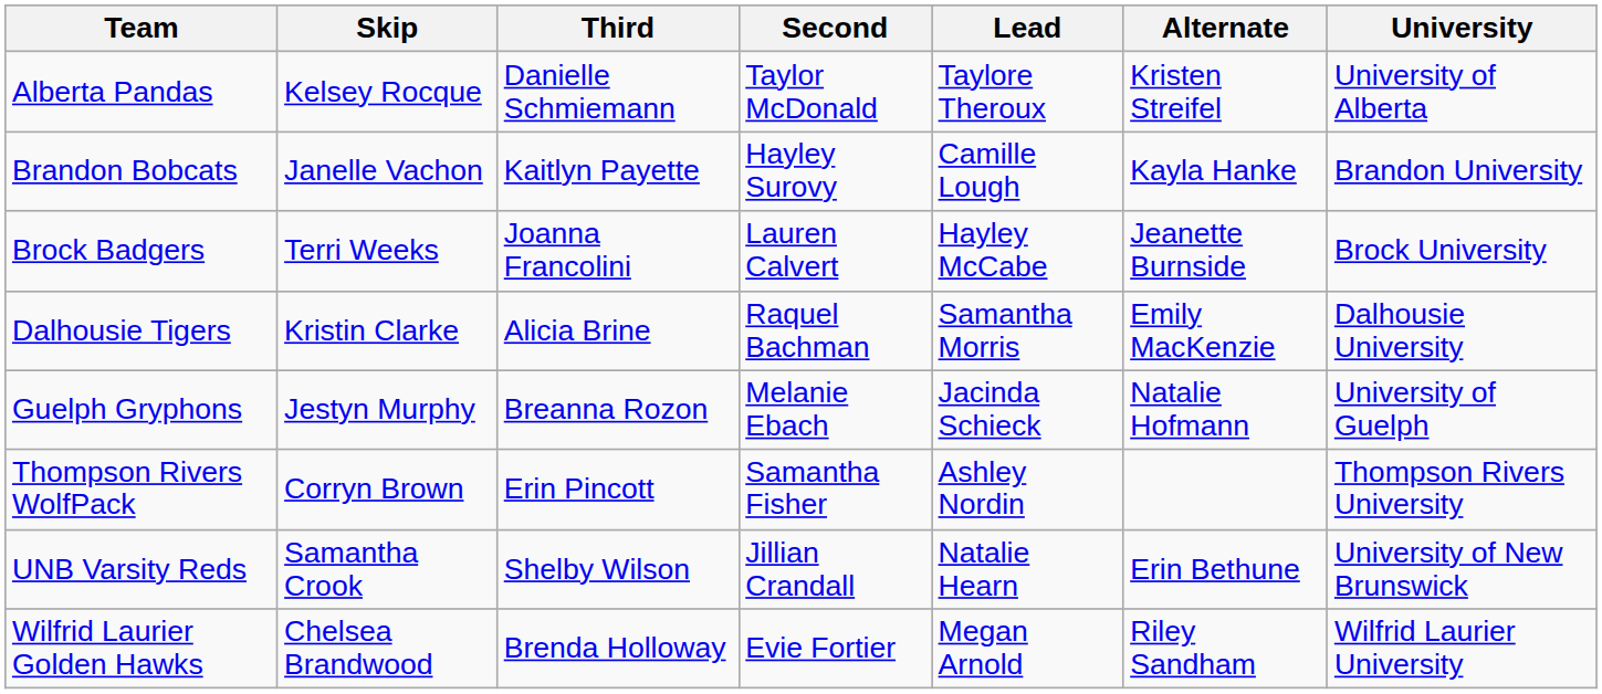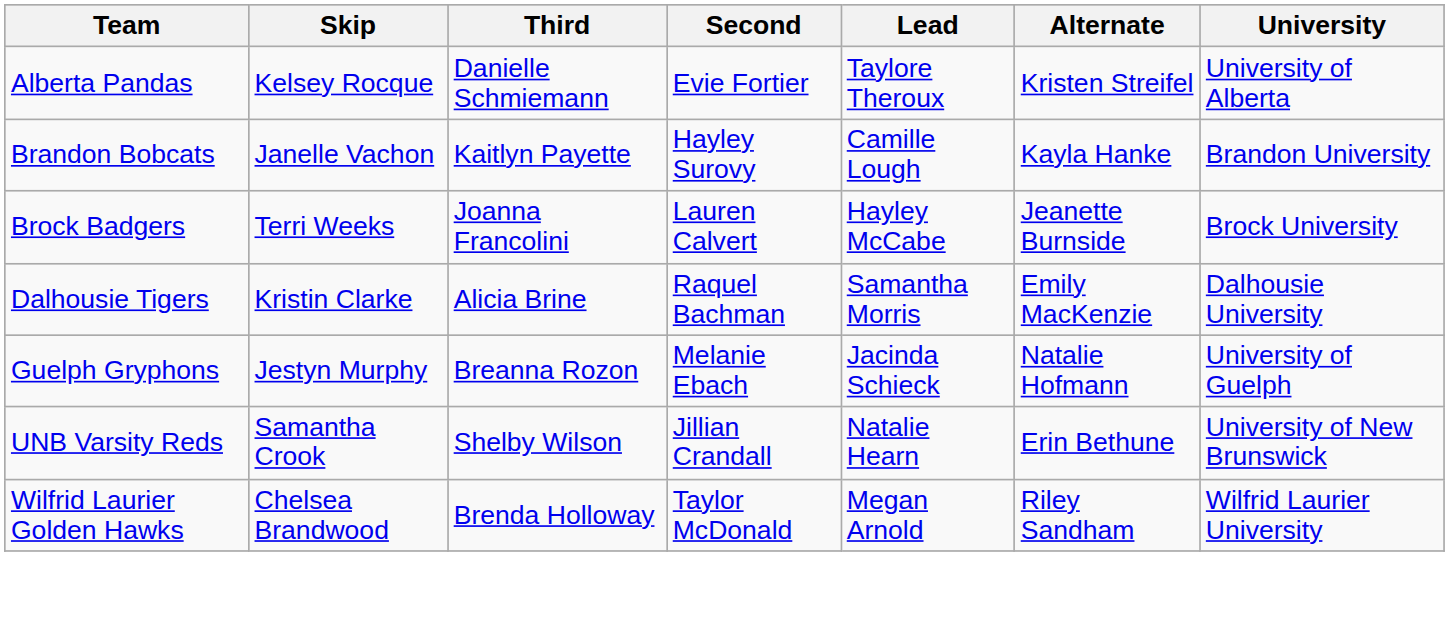 <table class=wikitable>
 <tr>
 <th>Team</th>
 <th>Skip</th>
 <th>Third</th>
 <th>Second</th>
 <th>Lead</th>
 <th>Alternate</th>
 <th>University</th>
 </tr>
 <tr>
 <td><a href='#'>Alberta Pandas</a></td>
 <td><a href='#'>Kelsey Rocque</a></td>
 <td><a href='#'>Danielle Schmiemann</a></td>
-<td><a href='#'>Taylor McDonald</a></td>
+<td><a href='#'>Evie Fortier</a></td>
 <td><a href='#'>Taylore Theroux</a></td>
 <td><a href='#'>Kristen Streifel</a></td>
 <td> <a href='#'>University of Alberta</a></td>
 </tr>
 <tr>
 <td><a href='#'>Brandon Bobcats</a></td>
 <td><a href='#'>Janelle Vachon</a></td>
 <td><a href='#'>Kaitlyn Payette</a></td>
 <td><a href='#'>Hayley Surovy</a></td>
 <td><a href='#'>Camille Lough</a></td>
 <td><a href='#'>Kayla Hanke</a></td>
 <td> <a href='#'>Brandon University</a></td>
 </tr>
 <tr>
 <td><a href='#'>Brock Badgers</a></td>
 <td><a href='#'>Terri Weeks</a></td>
 <td><a href='#'>Joanna Francolini</a></td>
 <td><a href='#'>Lauren Calvert</a></td>
 <td><a href='#'>Hayley McCabe</a></td>
 <td><a href='#'>Jeanette Burnside</a></td>
 <td> <a href='#'>Brock University</a></td>
 </tr>
 <tr>
 <td><a href='#'>Dalhousie Tigers</a></td>
 <td><a href='#'>Kristin Clarke</a></td>
 <td><a href='#'>Alicia Brine</a></td>
 <td><a href='#'>Raquel Bachman</a></td>
 <td><a href='#'>Samantha Morris</a></td>
 <td><a href='#'>Emily MacKenzie</a></td>
 <td> <a href='#'>Dalhousie University</a></td>
 </tr>
 <tr>
 <td><a href='#'>Guelph Gryphons</a></td>
 <td><a href='#'>Jestyn Murphy</a></td>
 <td><a href='#'>Breanna Rozon</a></td>
 <td><a href='#'>Melanie Ebach</a></td>
 <td><a href='#'>Jacinda Schieck</a></td>
 <td><a href='#'>Natalie Hofmann</a></td>
 <td> <a href='#'>University of Guelph</a></td>
 </tr>
 <tr>
-<td><a href='#'>Thompson Rivers WolfPack</a></td>
-<td><a href='#'>Corryn Brown</a></td>
-<td><a href='#'>Erin Pincott</a></td>
-<td><a href='#'>Samantha Fisher</a></td>
-<td><a href='#'>Ashley Nordin</a></td>
-<td></td>
-<td> <a href='#'>Thompson Rivers University</a></td>
-</tr>
-<tr>
 <td><a href='#'>UNB Varsity Reds</a></td>
 <td><a href='#'>Samantha Crook</a></td>
 <td><a href='#'>Shelby Wilson</a></td>
 <td><a href='#'>Jillian Crandall</a></td>
 <td><a href='#'>Natalie Hearn</a></td>
 <td><a href='#'>Erin Bethune</a></td>
 <td> <a href='#'>University of New Brunswick</a></td>
 </tr>
 <tr>
 <td><a href='#'>Wilfrid Laurier Golden Hawks</a></td>
 <td><a href='#'>Chelsea Brandwood</a></td>
 <td><a href='#'>Brenda Holloway</a></td>
-<td><a href='#'>Evie Fortier</a></td>
+<td><a href='#'>Taylor McDonald</a></td>
 <td><a href='#'>Megan Arnold</a></td>
 <td><a href='#'>Riley Sandham</a></td>
 <td> <a href='#'>Wilfrid Laurier University</a></td>
 </tr>
 </table>
